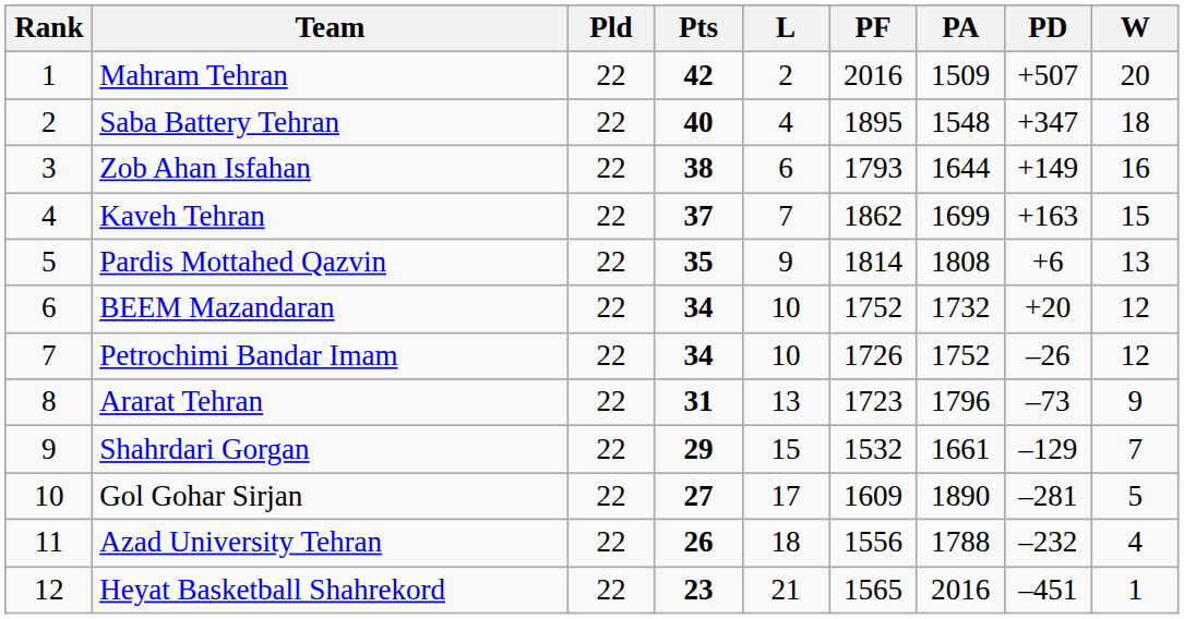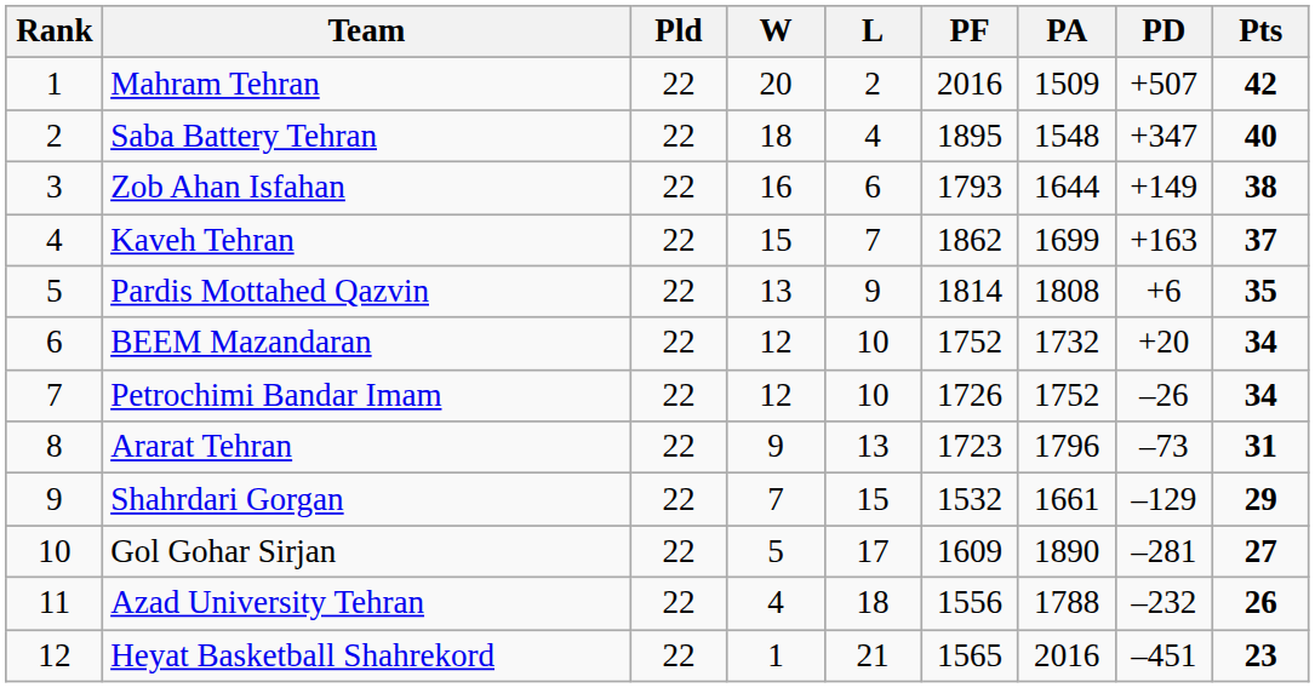 <table class="wikitable" style="text-align:center;">
 <tr>
 <th width=40>Rank</th>
 <th width=250>Team</th>
 <th width=40>Pld</th>
-<th width=40>Pts</th>
+<th width=40>W</th>
 <th width=40>L</th>
 <th width=40>PF</th>
 <th width=40>PA</th>
 <th width=40>PD</th>
-<th width=40>W</th>
+<th width=40>Pts</th>
 </tr>
 <tr>
 <td>1</td>
 <td align="left"><a href='#'>Mahram Tehran</a></td>
 <td>22</td>
-<td><strong>42</strong></td>
+<td>20</td>
 <td>2</td>
 <td>2016</td>
 <td>1509</td>
 <td>+507</td>
-<td>20</td>
+<td><strong>42</strong></td>
 </tr>
 <tr>
 <td>2</td>
 <td align="left"><a href='#'>Saba Battery Tehran</a></td>
 <td>22</td>
-<td><strong>40</strong></td>
+<td>18</td>
 <td>4</td>
 <td>1895</td>
 <td>1548</td>
 <td>+347</td>
-<td>18</td>
+<td><strong>40</strong></td>
 </tr>
 <tr>
 <td>3</td>
 <td align="left"><a href='#'>Zob Ahan Isfahan</a></td>
 <td>22</td>
-<td><strong>38</strong></td>
+<td>16</td>
 <td>6</td>
 <td>1793</td>
 <td>1644</td>
 <td>+149</td>
-<td>16</td>
+<td><strong>38</strong></td>
 </tr>
 <tr>
 <td>4</td>
 <td align="left"><a href='#'>Kaveh Tehran</a></td>
 <td>22</td>
-<td><strong>37</strong></td>
+<td>15</td>
 <td>7</td>
 <td>1862</td>
 <td>1699</td>
 <td>+163</td>
-<td>15</td>
+<td><strong>37</strong></td>
 </tr>
 <tr>
 <td>5</td>
 <td align="left"><a href='#'>Pardis Mottahed Qazvin</a></td>
 <td>22</td>
-<td><strong>35</strong></td>
+<td>13</td>
 <td>9</td>
 <td>1814</td>
 <td>1808</td>
 <td>+6</td>
-<td>13</td>
+<td><strong>35</strong></td>
 </tr>
 <tr>
 <td>6</td>
 <td align="left"><a href='#'>BEEM Mazandaran</a></td>
 <td>22</td>
-<td><strong>34</strong></td>
+<td>12</td>
 <td>10</td>
 <td>1752</td>
 <td>1732</td>
 <td>+20</td>
-<td>12</td>
+<td><strong>34</strong></td>
 </tr>
 <tr>
 <td>7</td>
 <td align="left"><a href='#'>Petrochimi Bandar Imam</a></td>
 <td>22</td>
-<td><strong>34</strong></td>
+<td>12</td>
 <td>10</td>
 <td>1726</td>
 <td>1752</td>
 <td>–26</td>
-<td>12</td>
+<td><strong>34</strong></td>
 </tr>
 <tr>
 <td>8</td>
 <td align="left"><a href='#'>Ararat Tehran</a></td>
 <td>22</td>
-<td><strong>31</strong></td>
+<td>9</td>
 <td>13</td>
 <td>1723</td>
 <td>1796</td>
 <td>–73</td>
-<td>9</td>
+<td><strong>31</strong></td>
 </tr>
 <tr>
 <td>9</td>
 <td align="left"><a href='#'>Shahrdari Gorgan</a></td>
 <td>22</td>
-<td><strong>29</strong></td>
+<td>7</td>
 <td>15</td>
 <td>1532</td>
 <td>1661</td>
 <td>–129</td>
-<td>7</td>
+<td><strong>29</strong></td>
 </tr>
 <tr>
 <td>10</td>
 <td align="left">Gol Gohar Sirjan</td>
 <td>22</td>
-<td><strong>27</strong></td>
+<td>5</td>
 <td>17</td>
 <td>1609</td>
 <td>1890</td>
 <td>–281</td>
-<td>5</td>
+<td><strong>27</strong></td>
 </tr>
 <tr>
 <td>11</td>
 <td align="left"><a href='#'>Azad University Tehran</a></td>
 <td>22</td>
-<td><strong>26</strong></td>
+<td>4</td>
 <td>18</td>
 <td>1556</td>
 <td>1788</td>
 <td>–232</td>
-<td>4</td>
+<td><strong>26</strong></td>
 </tr>
 <tr>
 <td>12</td>
 <td align="left"><a href='#'>Heyat Basketball Shahrekord</a></td>
 <td>22</td>
-<td><strong>23</strong></td>
+<td>1</td>
 <td>21</td>
 <td>1565</td>
 <td>2016</td>
 <td>–451</td>
-<td>1</td>
+<td><strong>23</strong></td>
 </tr>
 </table>
